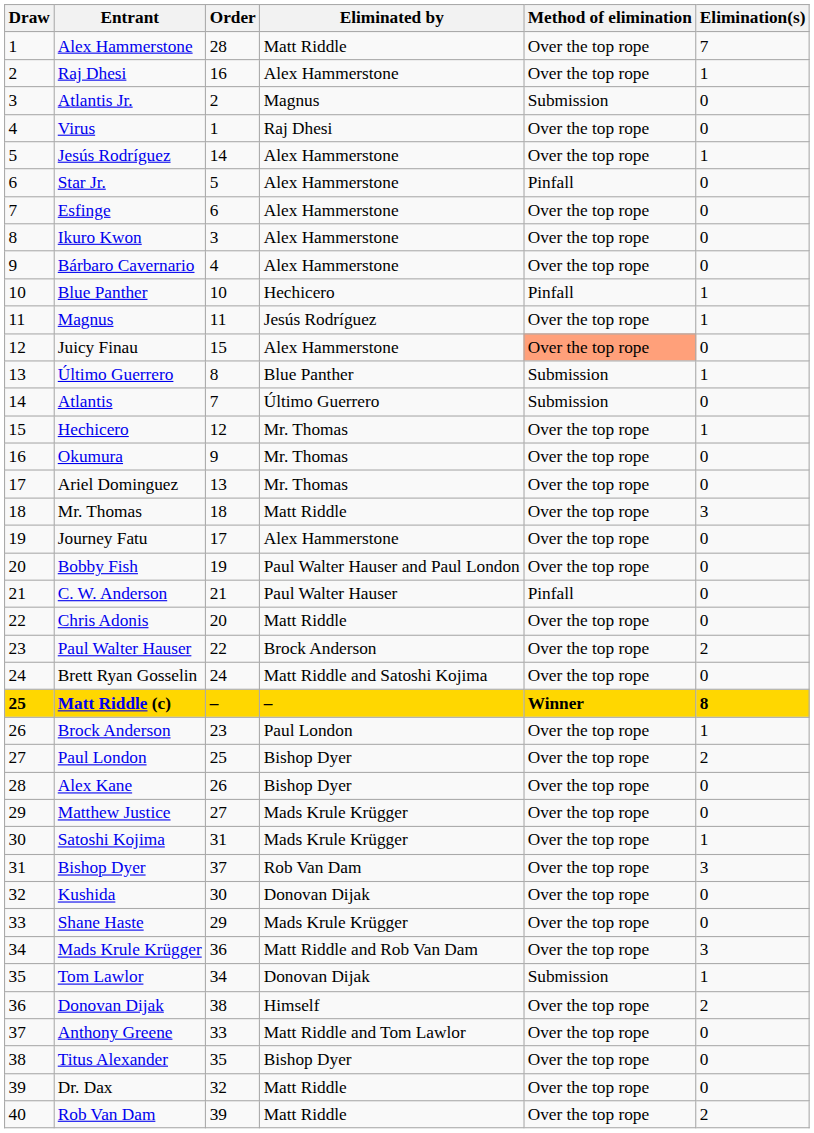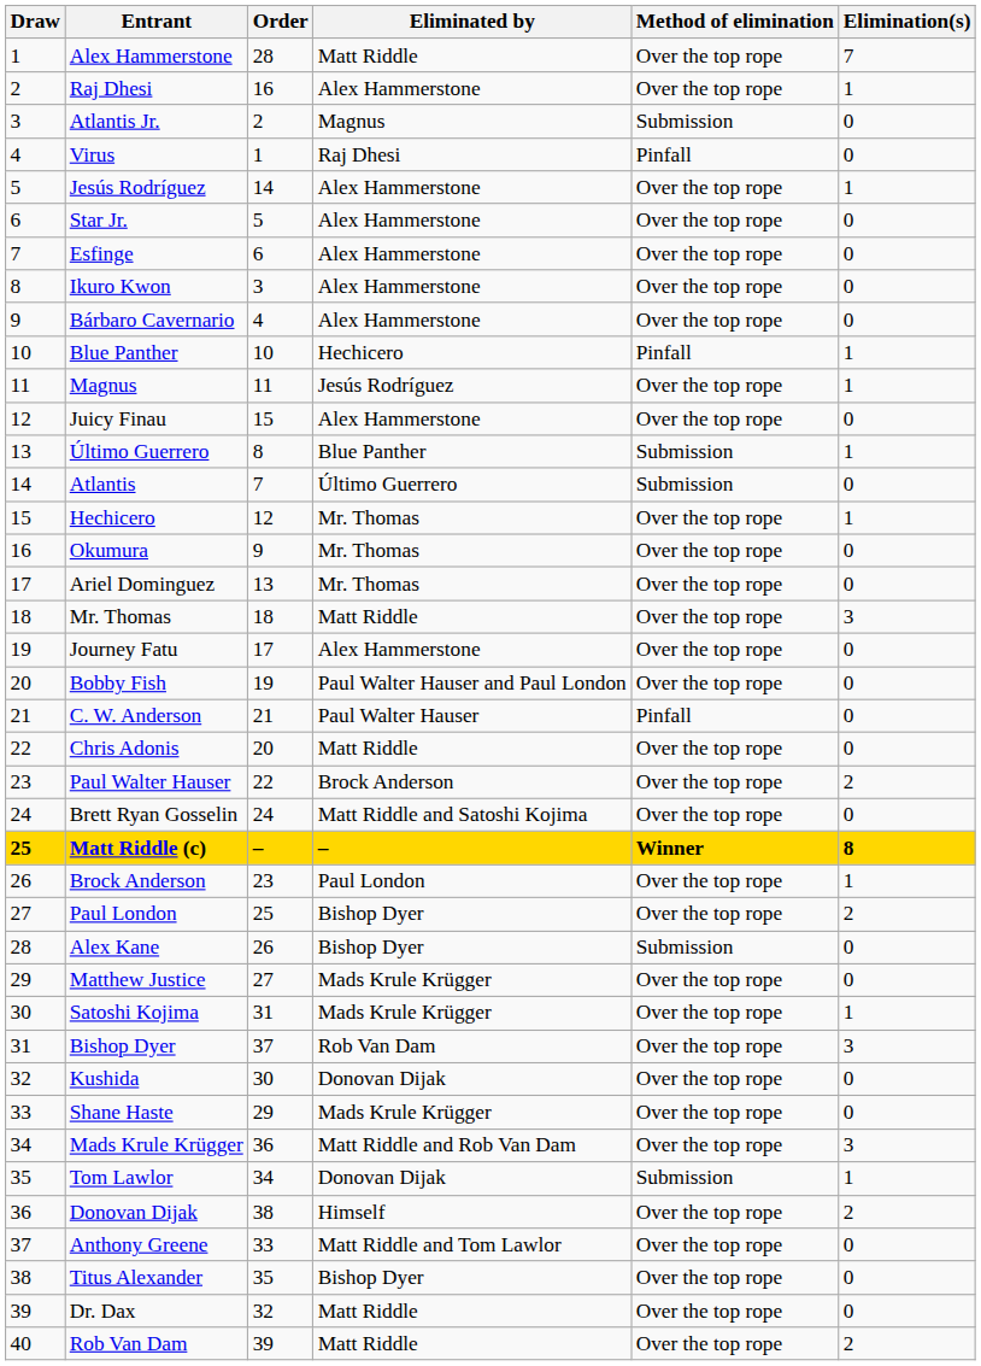 <table class="wikitable sortable">
 <tr>
 <th>Draw</th>
 <th>Entrant</th>
 <th>Order</th>
 <th>Eliminated by</th>
 <th>Method of elimination</th>
 <th>Elimination(s)</th>
 </tr>
 <tr>
 <td>1</td>
 <td><a href='#'>Alex Hammerstone</a></td>
 <td>28</td>
 <td>Matt Riddle</td>
 <td>Over the top rope</td>
 <td>7</td>
 </tr>
 <tr>
 <td>2</td>
 <td><a href='#'>Raj Dhesi</a></td>
 <td>16</td>
 <td>Alex Hammerstone</td>
 <td>Over the top rope</td>
 <td>1</td>
 </tr>
 <tr>
 <td>3</td>
 <td><a href='#'>Atlantis Jr.</a></td>
 <td>2</td>
 <td>Magnus</td>
 <td>Submission</td>
 <td>0</td>
 </tr>
 <tr>
 <td>4</td>
 <td><a href='#'>Virus</a></td>
 <td>1</td>
 <td>Raj Dhesi</td>
-<td>Over the top rope</td>
+<td>Pinfall</td>
 <td>0</td>
 </tr>
 <tr>
 <td>5</td>
 <td><a href='#'>Jesús Rodríguez</a></td>
 <td>14</td>
 <td>Alex Hammerstone</td>
 <td>Over the top rope</td>
 <td>1</td>
 </tr>
 <tr>
 <td>6</td>
 <td><a href='#'>Star Jr.</a></td>
 <td>5</td>
 <td>Alex Hammerstone</td>
-<td>Pinfall</td>
+<td>Over the top rope</td>
 <td>0</td>
 </tr>
 <tr>
 <td>7</td>
 <td><a href='#'>Esfinge</a></td>
 <td>6</td>
 <td>Alex Hammerstone</td>
 <td>Over the top rope</td>
 <td>0</td>
 </tr>
 <tr>
 <td>8</td>
 <td><a href='#'>Ikuro Kwon</a></td>
 <td>3</td>
 <td>Alex Hammerstone</td>
 <td>Over the top rope</td>
 <td>0</td>
 </tr>
 <tr>
 <td>9</td>
 <td><a href='#'>Bárbaro Cavernario</a></td>
 <td>4</td>
 <td>Alex Hammerstone</td>
 <td>Over the top rope</td>
 <td>0</td>
 </tr>
 <tr>
 <td>10</td>
 <td><a href='#'>Blue Panther</a></td>
 <td>10</td>
 <td>Hechicero</td>
 <td>Pinfall</td>
 <td>1</td>
 </tr>
 <tr>
 <td>11</td>
 <td><a href='#'>Magnus</a></td>
 <td>11</td>
 <td>Jesús Rodríguez</td>
 <td>Over the top rope</td>
 <td>1</td>
 </tr>
 <tr>
 <td>12</td>
 <td>Juicy Finau</td>
 <td>15</td>
 <td>Alex Hammerstone</td>
-<td style="background: lightsalmon;">Over the top rope</td>
+<td>Over the top rope</td>
 <td>0</td>
 </tr>
 <tr>
 <td>13</td>
 <td><a href='#'>Último Guerrero</a></td>
 <td>8</td>
 <td>Blue Panther</td>
 <td>Submission</td>
 <td>1</td>
 </tr>
 <tr>
 <td>14</td>
 <td><a href='#'>Atlantis</a></td>
 <td>7</td>
 <td>Último Guerrero</td>
 <td>Submission</td>
 <td>0</td>
 </tr>
 <tr>
 <td>15</td>
 <td><a href='#'>Hechicero</a></td>
 <td>12</td>
 <td>Mr. Thomas</td>
 <td>Over the top rope</td>
 <td>1</td>
 </tr>
 <tr>
 <td>16</td>
 <td><a href='#'>Okumura</a></td>
 <td>9</td>
 <td>Mr. Thomas</td>
 <td>Over the top rope</td>
 <td>0</td>
 </tr>
 <tr>
 <td>17</td>
 <td>Ariel Dominguez</td>
 <td>13</td>
 <td>Mr. Thomas</td>
 <td>Over the top rope</td>
 <td>0</td>
 </tr>
 <tr>
 <td>18</td>
 <td>Mr. Thomas</td>
 <td>18</td>
 <td>Matt Riddle</td>
 <td>Over the top rope</td>
 <td>3</td>
 </tr>
 <tr>
 <td>19</td>
 <td>Journey Fatu</td>
 <td>17</td>
 <td>Alex Hammerstone</td>
 <td>Over the top rope</td>
 <td>0</td>
 </tr>
 <tr>
 <td>20</td>
 <td><a href='#'>Bobby Fish</a></td>
 <td>19</td>
 <td>Paul Walter Hauser and Paul London</td>
 <td>Over the top rope</td>
 <td>0</td>
 </tr>
 <tr>
 <td>21</td>
 <td><a href='#'>C. W. Anderson</a></td>
 <td>21</td>
 <td>Paul Walter Hauser</td>
 <td>Pinfall</td>
 <td>0</td>
 </tr>
 <tr>
 <td>22</td>
 <td><a href='#'>Chris Adonis</a></td>
 <td>20</td>
 <td>Matt Riddle</td>
 <td>Over the top rope</td>
 <td>0</td>
 </tr>
 <tr>
 <td>23</td>
 <td><a href='#'>Paul Walter Hauser</a></td>
 <td>22</td>
 <td>Brock Anderson</td>
 <td>Over the top rope</td>
 <td>2</td>
 </tr>
 <tr>
 <td>24</td>
 <td>Brett Ryan Gosselin</td>
 <td>24</td>
 <td>Matt Riddle and Satoshi Kojima</td>
 <td>Over the top rope</td>
 <td>0</td>
 </tr>
 <tr style="background: gold">
 <td><strong>25</strong></td>
 <td><strong><a href='#'>Matt Riddle</a> (c)</strong></td>
 <td><strong>–</strong></td>
 <td><strong>–</strong></td>
 <td><strong>Winner</strong></td>
 <td><strong>8</strong></td>
 </tr>
 <tr>
 <td>26</td>
 <td><a href='#'>Brock Anderson</a></td>
 <td>23</td>
 <td>Paul London</td>
 <td>Over the top rope</td>
 <td>1</td>
 </tr>
 <tr>
 <td>27</td>
 <td><a href='#'>Paul London</a></td>
 <td>25</td>
 <td>Bishop Dyer</td>
 <td>Over the top rope</td>
 <td>2</td>
 </tr>
 <tr>
 <td>28</td>
 <td><a href='#'>Alex Kane</a></td>
 <td>26</td>
 <td>Bishop Dyer</td>
-<td>Over the top rope</td>
+<td>Submission</td>
 <td>0</td>
 </tr>
 <tr>
 <td>29</td>
 <td><a href='#'>Matthew Justice</a></td>
 <td>27</td>
 <td>Mads Krule Krügger</td>
 <td>Over the top rope</td>
 <td>0</td>
 </tr>
 <tr>
 <td>30</td>
 <td><a href='#'>Satoshi Kojima</a></td>
 <td>31</td>
 <td>Mads Krule Krügger</td>
 <td>Over the top rope</td>
 <td>1</td>
 </tr>
 <tr>
 <td>31</td>
 <td><a href='#'>Bishop Dyer</a></td>
 <td>37</td>
 <td>Rob Van Dam</td>
 <td>Over the top rope</td>
 <td>3</td>
 </tr>
 <tr>
 <td>32</td>
 <td><a href='#'>Kushida</a></td>
 <td>30</td>
 <td>Donovan Dijak</td>
 <td>Over the top rope</td>
 <td>0</td>
 </tr>
 <tr>
 <td>33</td>
 <td><a href='#'>Shane Haste</a></td>
 <td>29</td>
 <td>Mads Krule Krügger</td>
 <td>Over the top rope</td>
 <td>0</td>
 </tr>
 <tr>
 <td>34</td>
 <td><a href='#'>Mads Krule Krügger</a></td>
 <td>36</td>
 <td>Matt Riddle and Rob Van Dam</td>
 <td>Over the top rope</td>
 <td>3</td>
 </tr>
 <tr>
 <td>35</td>
 <td><a href='#'>Tom Lawlor</a></td>
 <td>34</td>
 <td>Donovan Dijak</td>
 <td>Submission</td>
 <td>1</td>
 </tr>
 <tr>
 <td>36</td>
 <td><a href='#'>Donovan Dijak</a></td>
 <td>38</td>
 <td>Himself</td>
 <td>Over the top rope</td>
 <td>2</td>
 </tr>
 <tr>
 <td>37</td>
 <td><a href='#'>Anthony Greene</a></td>
 <td>33</td>
 <td>Matt Riddle and Tom Lawlor</td>
 <td>Over the top rope</td>
 <td>0</td>
 </tr>
 <tr>
 <td>38</td>
 <td><a href='#'>Titus Alexander</a></td>
 <td>35</td>
 <td>Bishop Dyer</td>
 <td>Over the top rope</td>
 <td>0</td>
 </tr>
 <tr>
 <td>39</td>
 <td>Dr. Dax</td>
 <td>32</td>
 <td>Matt Riddle</td>
 <td>Over the top rope</td>
 <td>0</td>
 </tr>
 <tr>
 <td>40</td>
 <td><a href='#'>Rob Van Dam</a></td>
 <td>39</td>
 <td>Matt Riddle</td>
 <td>Over the top rope</td>
 <td>2</td>
 </tr>
 </table>
